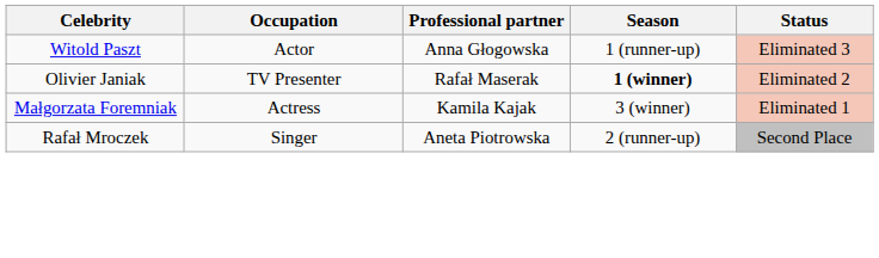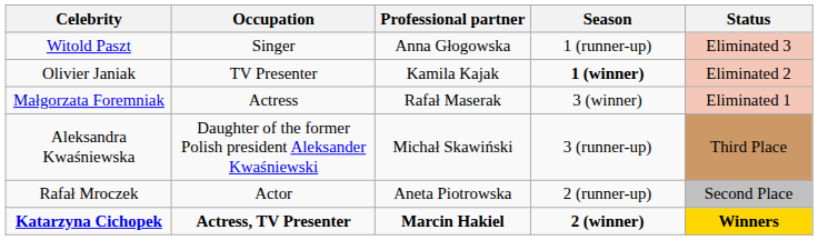 <table class="wikitable" style="margin:auto; text-align:center; font-size:95%">
 <tr>
 <th style="width:145px;">Celebrity</th>
 <th style="width:180px;">Occupation</th>
 <th style="width:135px;">Professional partner</th>
 <th style="width:135px;">Season</th>
 <th style="width:110px;">Status</th>
 </tr>
 <tr>
 <td><a href='#'>Witold Paszt</a></td>
-<td>Actor</td>
+<td>Singer</td>
 <td>Anna Głogowska</td>
 <td>1 (runner-up)</td>
 <td bgcolor="#F4C7B8">Eliminated 3</td>
 </tr>
 <tr>
 <td>Olivier Janiak</td>
 <td>TV Presenter</td>
-<td>Rafał Maserak</td>
+<td>Kamila Kajak</td>
 <td><strong>1 (winner)</strong></td>
 <td bgcolor="#F4C7B8">Eliminated 2</td>
 </tr>
 <tr>
 <td><a href='#'>Małgorzata Foremniak</a></td>
 <td>Actress</td>
-<td>Kamila Kajak</td>
+<td>Rafał Maserak</td>
 <td>3 (winner)</td>
 <td bgcolor="#F4C7B8">Eliminated 1</td>
 </tr>
 <tr>
+<td>Aleksandra Kwaśniewska</td>
+<td>Daughter of the former Polish president <a href='#'>Aleksander Kwaśniewski</a></td>
+<td>Michał Skawiński</td>
+<td>3 (runner-up)</td>
+<td bgcolor="#cc9966">Third Place</td>
+</tr>
+<tr>
 <td>Rafał Mroczek</td>
-<td>Singer</td>
+<td>Actor</td>
 <td>Aneta Piotrowska</td>
 <td>2 (runner-up)</td>
 <td bgcolor="silver">Second Place</td>
 </tr>
+<tr>
+<td><strong><a href='#'>Katarzyna Cichopek</a></strong></td>
+<td><strong>Actress, TV Presenter</strong></td>
+<td><strong>Marcin Hakiel</strong></td>
+<td><strong>2 (winner)</strong></td>
+<td bgcolor="gold"><strong>Winners</strong></td>
+</tr>
 </table>
